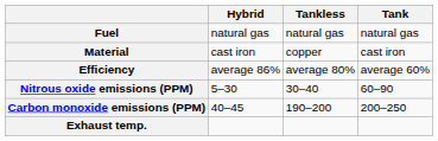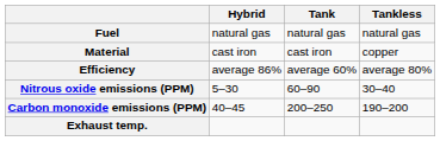 <table class="wikitable" border="1">
 <tr>
 <th></th>
 <th>Hybrid</th>
+<th>Tank</th>
 <th>Tankless</th>
-<th>Tank</th>
 </tr>
 <tr>
 <th>Fuel</th>
 <td>natural gas</td>
 <td>natural gas</td>
 <td>natural gas</td>
 </tr>
 <tr>
 <th>Material</th>
 <td>cast iron</td>
+<td>cast iron</td>
 <td>copper</td>
-<td>cast iron</td>
 </tr>
 <tr>
 <th>Efficiency</th>
 <td>average 86%</td>
+<td>average 60%</td>
 <td>average 80%</td>
-<td>average 60%</td>
 </tr>
 <tr>
 <th><a href='#'>Nitrous oxide</a> emissions (PPM)</th>
 <td>5–30</td>
+<td>60–90</td>
 <td>30–40</td>
-<td>60–90</td>
 </tr>
 <tr>
 <th><a href='#'>Carbon monoxide</a> emissions (PPM)</th>
 <td>40–45</td>
+<td>200–250</td>
 <td>190–200</td>
-<td>200–250</td>
 </tr>
 <tr>
 <th>Exhaust temp.</th>
 <td></td>
 <td></td>
 <td></td>
 </tr>
 </table>
